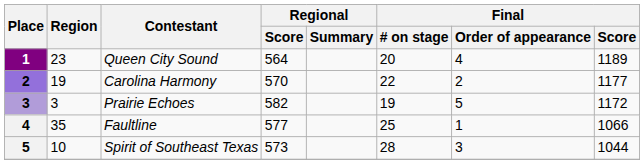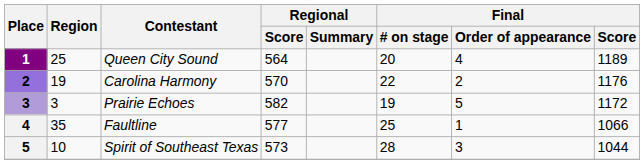 <table class="wikitable sortable">
 <tr>
 <th scope="col" rowspan="2">Place</th>
 <th scope="col" rowspan="2">Region</th>
 <th scope="col" rowspan="2">Contestant</th>
 <th colspan="2" scope="col">Regional</th>
 <th colspan="3">Final</th>
 </tr>
 <tr>
 <th scope="col">Score</th>
 <th scope="col" class="unsortable">Summary</th>
 <th># on stage</th>
 <th scope="col">Order of appearance</th>
 <th scope="col">Score</th>
 </tr>
 <tr>
 <th scope="row" style="background: #800080; color:#fff;">1</th>
-<td>23</td>
+<td>25</td>
 <td><em>Queen City Sound</em></td>
 <td>564</td>
 <td></td>
 <td>20</td>
 <td>4</td>
 <td>1189</td>
 </tr>
 <tr>
 <th style="background: #9370DB;">2</th>
 <td>19</td>
 <td><em>Carolina Harmony</em></td>
 <td>570</td>
 <td></td>
 <td>22</td>
 <td>2</td>
-<td>1177</td>
+<td>1176</td>
 </tr>
 <tr>
 <th style="background: #B19CD9;">3</th>
 <td>3</td>
 <td><em>Prairie Echoes</em></td>
 <td>582</td>
 <td></td>
 <td>19</td>
 <td>5</td>
 <td>1172</td>
 </tr>
 <tr>
 <th>4</th>
 <td>35</td>
 <td><em>Faultline</em></td>
 <td>577</td>
 <td></td>
 <td>25</td>
 <td>1</td>
 <td>1066</td>
 </tr>
 <tr>
 <th>5</th>
 <td>10</td>
 <td><em>Spirit of Southeast Texas</em></td>
 <td>573</td>
 <td></td>
 <td>28</td>
 <td>3</td>
 <td>1044</td>
 </tr>
 <tr>
 </tr>
 </table>
